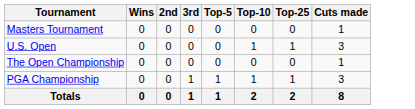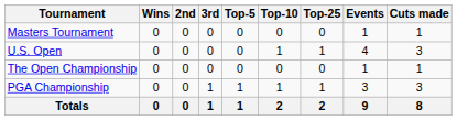 <table class=wikitable style=text-align:center>
 <tr>
 <th>Tournament</th>
 <th>Wins</th>
 <th>2nd</th>
 <th>3rd</th>
 <th>Top-5</th>
 <th>Top-10</th>
 <th>Top-25</th>
+<th>Events</th>
 <th>Cuts made</th>
 </tr>
 <tr>
 <td align=left><a href='#'>Masters Tournament</a></td>
 <td>0</td>
 <td>0</td>
 <td>0</td>
 <td>0</td>
 <td>0</td>
 <td>0</td>
 <td>1</td>
+<td>1</td>
 </tr>
 <tr>
 <td align=left><a href='#'>U.S. Open</a></td>
 <td>0</td>
 <td>0</td>
 <td>0</td>
 <td>0</td>
 <td>1</td>
 <td>1</td>
+<td>4</td>
 <td>3</td>
 </tr>
 <tr>
 <td align=left><a href='#'>The Open Championship</a></td>
 <td>0</td>
 <td>0</td>
 <td>0</td>
 <td>0</td>
 <td>0</td>
 <td>0</td>
 <td>1</td>
+<td>1</td>
 </tr>
 <tr>
 <td align=left><a href='#'>PGA Championship</a></td>
 <td>0</td>
 <td>0</td>
 <td>1</td>
 <td>1</td>
 <td>1</td>
 <td>1</td>
 <td>3</td>
+<td>3</td>
 </tr>
 <tr>
 <th>Totals</th>
 <th>0</th>
 <th>0</th>
 <th>1</th>
 <th>1</th>
 <th>2</th>
 <th>2</th>
+<th>9</th>
 <th>8</th>
 </tr>
 </table>
